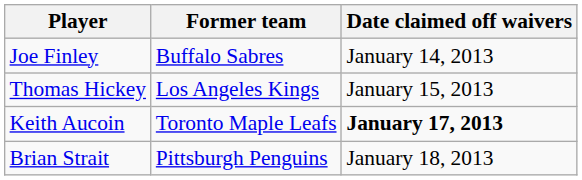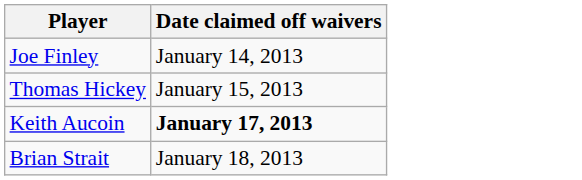 <table class="wikitable">
 <tr>
 <th>Player</th>
-<th>Former team</th>
 <th>Date claimed off waivers</th>
 </tr>
 <tr>
 <td><a href='#'>Joe Finley</a></td>
-<td><a href='#'>Buffalo Sabres</a></td>
 <td>January 14, 2013</td>
 </tr>
 <tr>
 <td><a href='#'>Thomas Hickey</a></td>
-<td><a href='#'>Los Angeles Kings</a></td>
 <td>January 15, 2013</td>
 </tr>
 <tr>
 <td><a href='#'>Keith Aucoin</a></td>
-<td><a href='#'>Toronto Maple Leafs</a></td>
 <td><strong>January 17, 2013</strong></td>
 </tr>
 <tr>
 <td><a href='#'>Brian Strait</a></td>
-<td><a href='#'>Pittsburgh Penguins</a></td>
 <td>January 18, 2013</td>
 </tr>
 </table>
